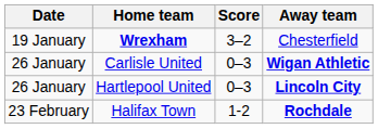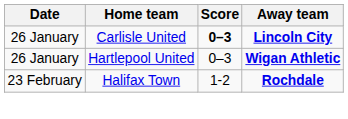 <table class="wikitable" style="text-align: center">
 <tr>
 <th>Date</th>
 <th>Home team</th>
 <th>Score</th>
 <th>Away team</th>
 </tr>
 <tr>
-<td>19 January</td>
-<td><strong><a href='#'>Wrexham</a></strong></td>
-<td>3–2</td>
-<td><a href='#'>Chesterfield</a></td>
-</tr>
-<tr>
 <td>26 January</td>
 <td><a href='#'>Carlisle United</a></td>
-<td>0–3</td>
-<td><strong><a href='#'>Wigan Athletic</a></strong></td>
+<td><strong>0–3</strong></td>
+<td><strong><a href='#'>Lincoln City</a></strong></td>
 </tr>
 <tr>
 <td>26 January</td>
 <td><a href='#'>Hartlepool United</a></td>
 <td>0–3</td>
-<td><strong><a href='#'>Lincoln City</a></strong></td>
+<td><strong><a href='#'>Wigan Athletic</a></strong></td>
 </tr>
 <tr>
 <td>23 February</td>
 <td><a href='#'>Halifax Town</a></td>
 <td>1-2</td>
 <td><strong><a href='#'>Rochdale</a></strong></td>
 </tr>
 </table>
